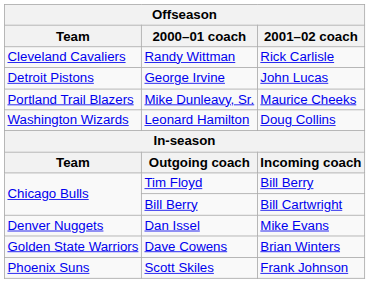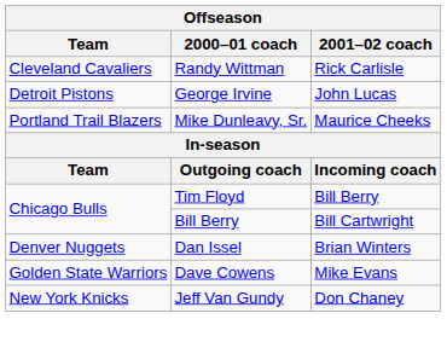 <table class="wikitable">
 <tr>
 <th colspan="3">Offseason</th>
 </tr>
 <tr>
 <th>Team</th>
 <th>2000–01 coach</th>
 <th>2001–02 coach</th>
 </tr>
 <tr>
 <td><a href='#'>Cleveland Cavaliers</a></td>
 <td><a href='#'>Randy Wittman</a></td>
 <td><a href='#'>Rick Carlisle</a></td>
 </tr>
 <tr>
 <td><a href='#'>Detroit Pistons</a></td>
 <td><a href='#'>George Irvine</a></td>
 <td><a href='#'>John Lucas</a></td>
 </tr>
 <tr>
 <td><a href='#'>Portland Trail Blazers</a></td>
 <td><a href='#'>Mike Dunleavy, Sr.</a></td>
 <td><a href='#'>Maurice Cheeks</a></td>
 </tr>
 <tr>
-<td><a href='#'>Washington Wizards</a></td>
-<td><a href='#'>Leonard Hamilton</a></td>
-<td><a href='#'>Doug Collins</a></td>
-</tr>
-<tr>
 <th colspan="3">In-season</th>
 </tr>
 <tr>
 <th>Team</th>
 <th>Outgoing coach</th>
 <th>Incoming coach</th>
 </tr>
 <tr>
 <td rowspan="2"><a href='#'>Chicago Bulls</a></td>
 <td><a href='#'>Tim Floyd</a></td>
 <td><a href='#'>Bill Berry</a></td>
 </tr>
 <tr>
 <td><a href='#'>Bill Berry</a></td>
 <td><a href='#'>Bill Cartwright</a></td>
 </tr>
 <tr>
 <td><a href='#'>Denver Nuggets</a></td>
 <td><a href='#'>Dan Issel</a></td>
-<td><a href='#'>Mike Evans</a></td>
+<td><a href='#'>Brian Winters</a></td>
 </tr>
 <tr>
 <td><a href='#'>Golden State Warriors</a></td>
 <td><a href='#'>Dave Cowens</a></td>
-<td><a href='#'>Brian Winters</a></td>
+<td><a href='#'>Mike Evans</a></td>
 </tr>
 <tr>
-<td><a href='#'>Phoenix Suns</a></td>
-<td><a href='#'>Scott Skiles</a></td>
-<td><a href='#'>Frank Johnson</a></td>
+<td><a href='#'>New York Knicks</a></td>
+<td><a href='#'>Jeff Van Gundy</a></td>
+<td><a href='#'>Don Chaney</a></td>
 </tr>
 </table>
